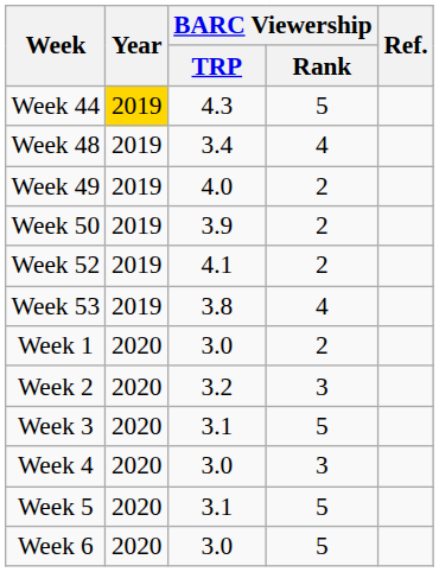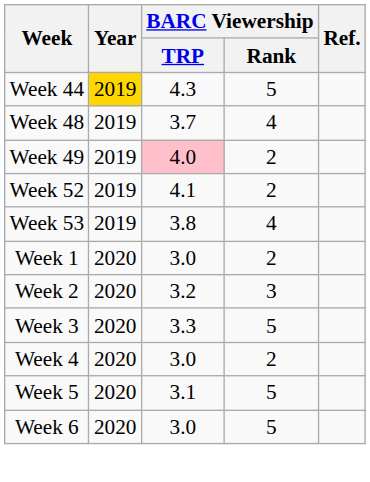 <table class="wikitable sortable" style="text-align:center">
 <tr>
 <th rowspan="2">Week</th>
 <th rowspan="2">Year</th>
 <th colspan="2"><a href='#'>BARC</a> Viewership</th>
 <th rowspan="2">Ref.</th>
 </tr>
 <tr>
 <th><a href='#'>TRP</a></th>
 <th>Rank</th>
 </tr>
 <tr>
 <td>Week 44</td>
 <td style="background: gold;">2019</td>
 <td>4.3</td>
 <td>5</td>
 <td></td>
 </tr>
 <tr>
 <td>Week 48</td>
 <td>2019</td>
-<td>3.4</td>
+<td>3.7</td>
 <td>4</td>
 <td></td>
 </tr>
 <tr>
 <td>Week 49</td>
 <td>2019</td>
-<td>4.0</td>
-<td>2</td>
-<td></td>
-</tr>
-<tr>
-<td>Week 50</td>
-<td>2019</td>
-<td>3.9</td>
+<td style="background: pink;">4.0</td>
 <td>2</td>
 <td></td>
 </tr>
 <tr>
 <td>Week 52</td>
 <td>2019</td>
 <td>4.1</td>
 <td>2</td>
 <td></td>
 </tr>
 <tr>
 <td>Week 53</td>
 <td>2019</td>
 <td>3.8</td>
 <td>4</td>
 <td></td>
 </tr>
 <tr>
 <td>Week 1</td>
 <td>2020</td>
 <td>3.0</td>
 <td>2</td>
 <td></td>
 </tr>
 <tr>
 <td>Week 2</td>
 <td>2020</td>
 <td>3.2</td>
 <td>3</td>
 <td></td>
 </tr>
 <tr>
 <td>Week 3</td>
 <td>2020</td>
-<td>3.1</td>
+<td>3.3</td>
 <td>5</td>
 <td></td>
 </tr>
 <tr>
 <td>Week 4</td>
 <td>2020</td>
 <td>3.0</td>
-<td>3</td>
+<td>2</td>
 <td></td>
 </tr>
 <tr>
 <td>Week 5</td>
 <td>2020</td>
 <td>3.1</td>
 <td>5</td>
 <td></td>
 </tr>
 <tr>
 <td>Week 6</td>
 <td>2020</td>
 <td>3.0</td>
 <td>5</td>
 <td></td>
 </tr>
 </table>
